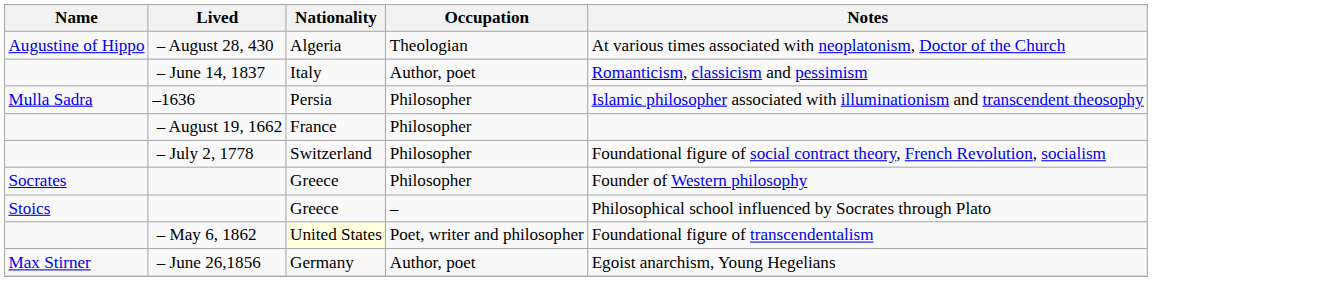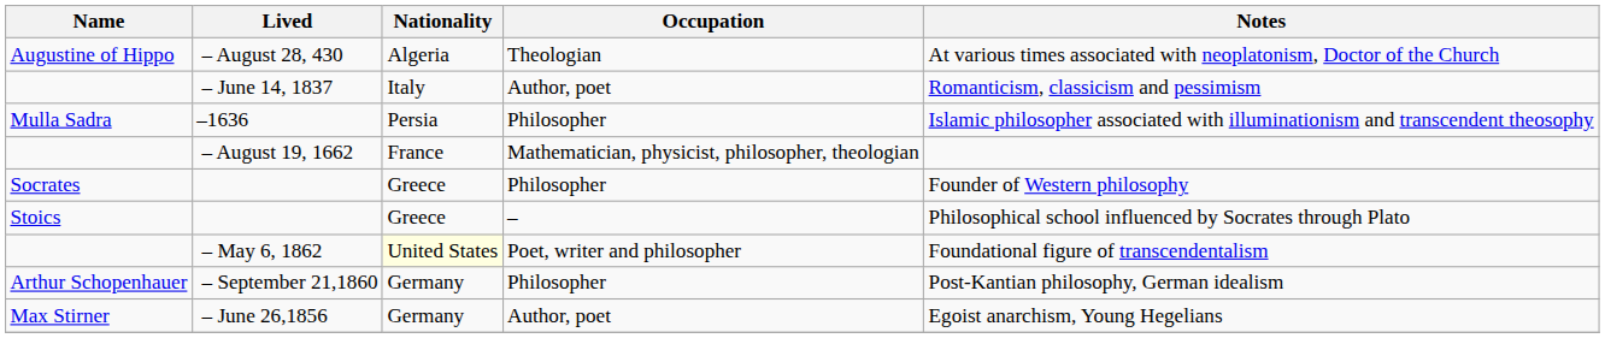 <table class="sortable wikitable">
 <tr>
 <th>Name</th>
 <th>Lived</th>
 <th>Nationality</th>
 <th>Occupation</th>
 <th class="unsortable">Notes</th>
 </tr>
 <tr>
 <td><a href='#'>Augustine of Hippo</a></td>
 <td> – August 28, 430</td>
 <td>Algeria</td>
 <td>Theologian</td>
 <td>At various times associated with <a href='#'>neoplatonism</a>, <a href='#'>Doctor of the Church</a></td>
 </tr>
 <tr>
 <td></td>
 <td> – June 14, 1837</td>
 <td>Italy</td>
 <td>Author, poet</td>
 <td><a href='#'>Romanticism</a>, <a href='#'>classicism</a> and <a href='#'>pessimism</a></td>
 </tr>
 <tr>
 <td><a href='#'>Mulla Sadra</a></td>
 <td>–1636</td>
 <td>Persia</td>
 <td>Philosopher</td>
 <td><a href='#'>Islamic philosopher</a> associated with <a href='#'>illuminationism</a> and <a href='#'>transcendent theosophy</a></td>
 </tr>
 <tr>
 <td></td>
 <td> – August 19, 1662</td>
 <td>France</td>
-<td>Philosopher</td>
+<td>Mathematician, physicist, philosopher, theologian</td>
 <td></td>
-</tr>
-<tr>
-<td></td>
-<td> – July 2, 1778</td>
-<td>Switzerland</td>
-<td>Philosopher</td>
-<td>Foundational figure of <a href='#'>social contract theory</a>, <a href='#'>French Revolution</a>, <a href='#'>socialism</a></td>
 </tr>
 <tr>
 <td><a href='#'>Socrates</a></td>
 <td></td>
 <td>Greece</td>
 <td>Philosopher</td>
 <td>Founder of <a href='#'>Western philosophy</a></td>
 </tr>
 <tr>
 <td><a href='#'>Stoics</a></td>
 <td></td>
 <td>Greece</td>
 <td>–</td>
 <td>Philosophical school influenced by Socrates through Plato</td>
 </tr>
 <tr>
 <td></td>
 <td> – May 6, 1862</td>
 <td style="background: lightyellow;">United States</td>
 <td>Poet, writer and philosopher</td>
 <td>Foundational figure of <a href='#'>transcendentalism</a></td>
 </tr>
 <tr>
+<td><a href='#'>Arthur Schopenhauer</a></td>
+<td>  – September 21,1860</td>
+<td>Germany</td>
+<td>Philosopher</td>
+<td>Post-Kantian philosophy, German idealism</td>
+</tr>
+<tr>
 <td><a href='#'>Max Stirner</a></td>
 <td>  – June 26,1856</td>
 <td>Germany</td>
 <td>Author, poet</td>
 <td>Egoist anarchism, Young Hegelians</td>
 </tr>
 <tr>
 </tr>
 </table>
